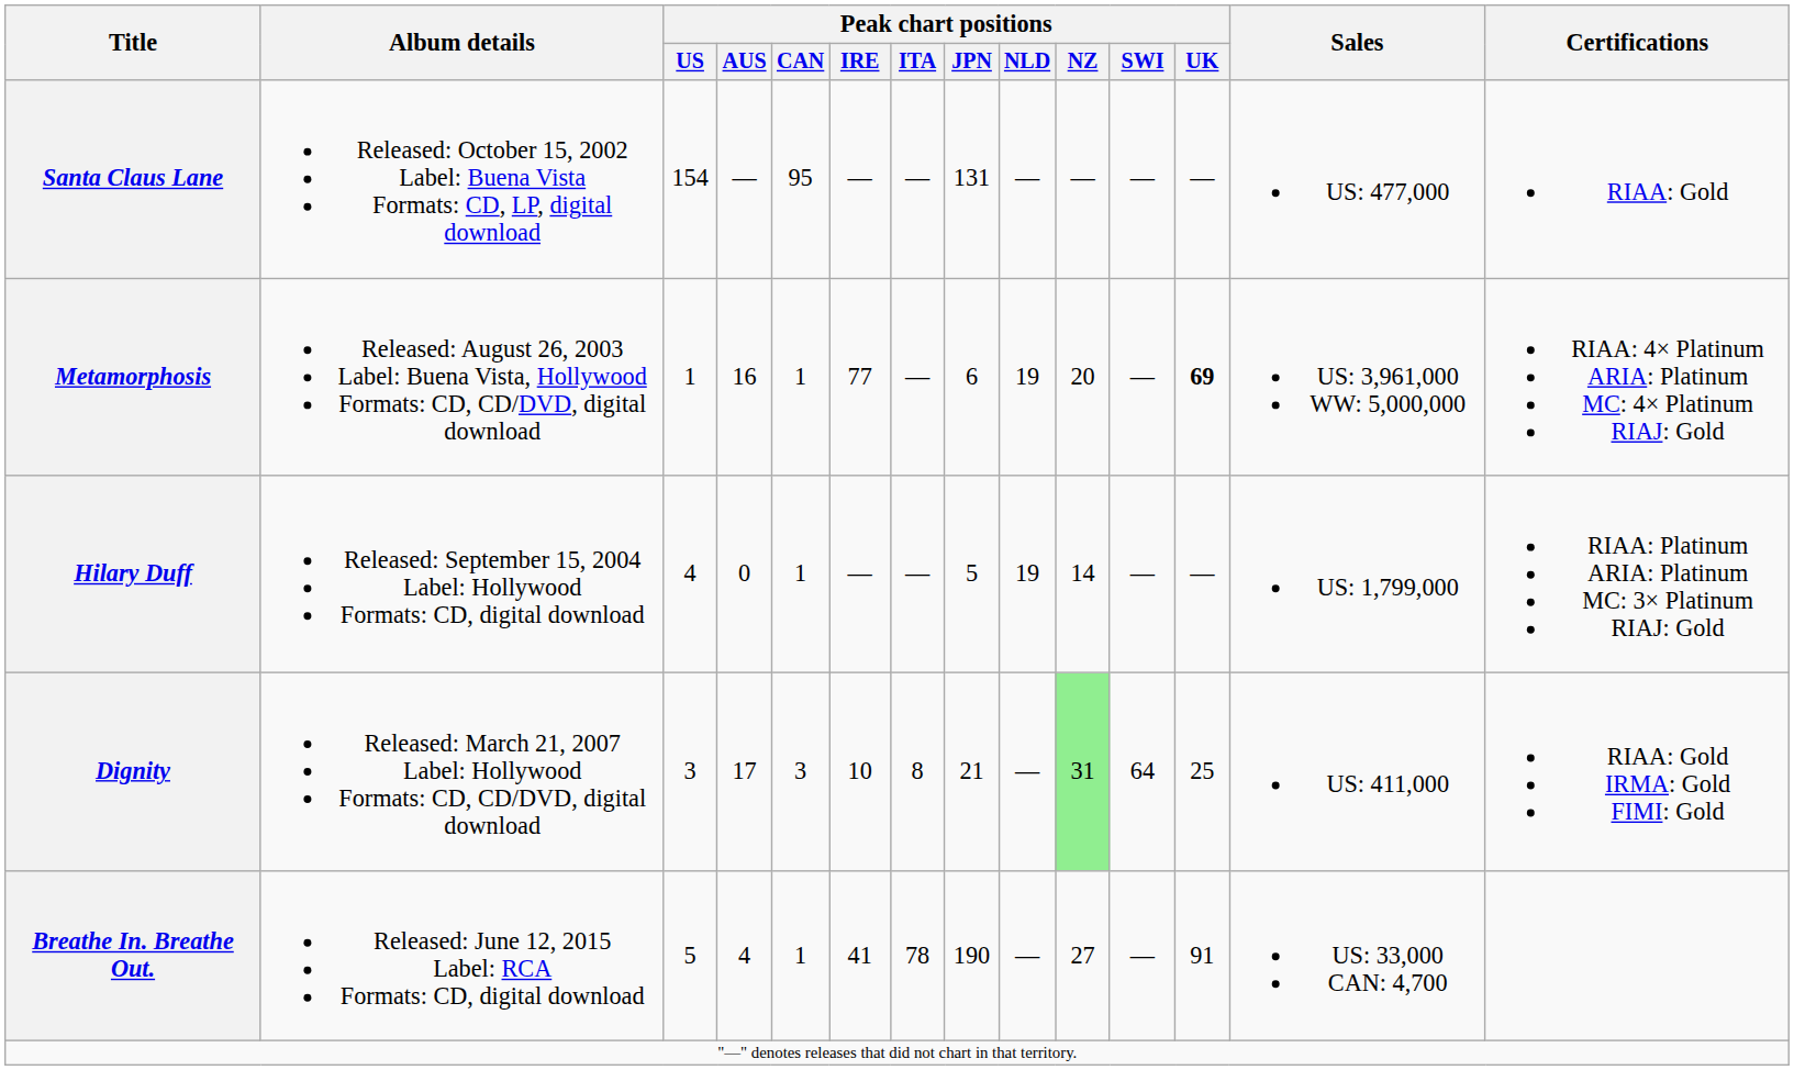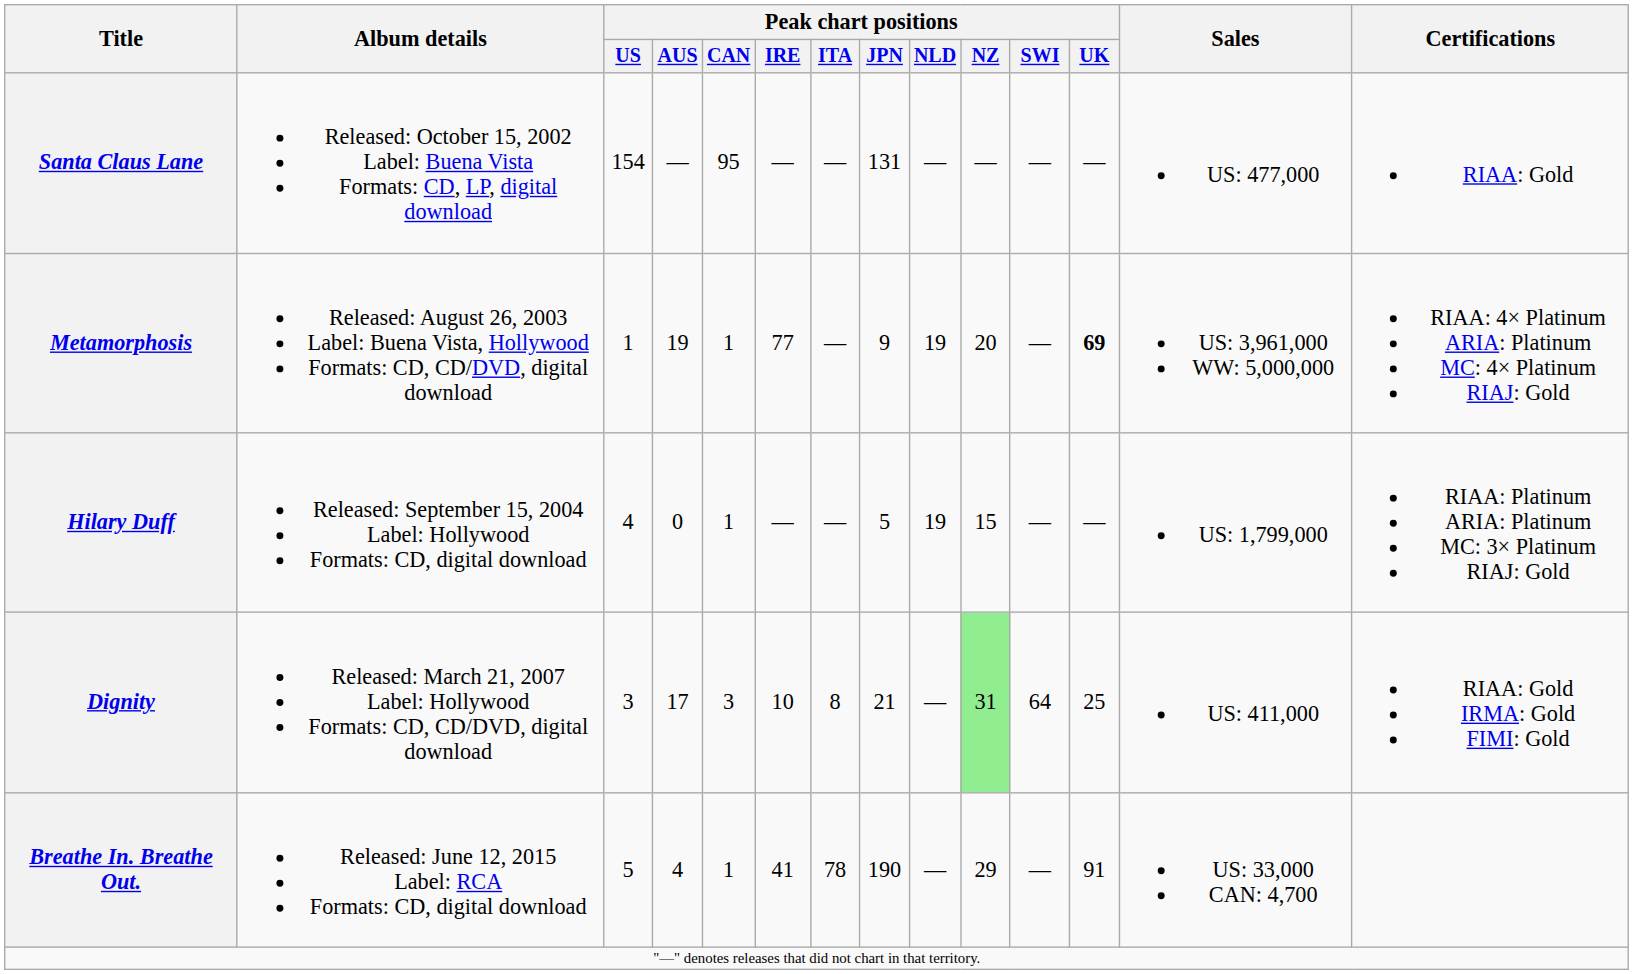 <table class="wikitable plainrowheaders" style="text-align:center;">
 <tr>
 <th scope="col" rowspan="2" style="width:10em;">Title</th>
 <th scope="col" rowspan="2" style="width:16em;">Album details</th>
 <th scope="col" colspan="10">Peak chart positions</th>
 <th scope="col" rowspan="2" style="width:10em;">Sales</th>
 <th scope="col" rowspan="2" style="width:12em;">Certifications</th>
 </tr>
 <tr>
 <th scope="col" style="width:2em;font-size:90%;"><a href='#'>US</a><br></th>
 <th scope="col" style="width:2em;font-size:90%;"><a href='#'>AUS</a><br></th>
 <th scope="col" style="width:2em;font-size:90%;"><a href='#'>CAN</a><br></th>
 <th scope="col" style="width:2.3em;font-size:90%;"><a href='#'>IRE</a><br></th>
 <th scope="col" style="width:2em;font-size:90%;"><a href='#'>ITA</a><br></th>
 <th scope="col" style="width:2em;font-size:90%;"><a href='#'>JPN</a><br></th>
 <th scope="col" style="width:2em;font-size:90%;"><a href='#'>NLD</a><br></th>
 <th scope="col" style="width:2em;font-size:90%;"><a href='#'>NZ</a><br></th>
 <th scope="col" style="width:2.5em; font-size:90%;"><a href='#'>SWI</a><br></th>
 <th scope="col" style="width:2em;font-size:90%;"><a href='#'>UK</a><br></th>
 </tr>
 <tr>
 <th scope="row"><em><a href='#'>Santa Claus Lane</a></em></th>
 <td><br><ul><li>Released: October 15, 2002</li><li>Label: <a href='#'>Buena Vista</a></li><li>Formats: <a href='#'>CD</a>, <a href='#'>LP</a>, <a href='#'>digital download</a></li></ul></td>
 <td>154</td>
 <td>—</td>
 <td>95</td>
 <td>—</td>
 <td>—</td>
 <td>131</td>
 <td>—</td>
 <td>—</td>
 <td>—</td>
 <td>—</td>
 <td><br><ul><li>US: 477,000</li></ul></td>
 <td><br><ul><li><a href='#'>RIAA</a>: Gold</li></ul></td>
 </tr>
 <tr>
 <th scope="row"><em><a href='#'>Metamorphosis</a></em></th>
 <td><br><ul><li>Released: August 26, 2003</li><li>Label: Buena Vista, <a href='#'>Hollywood</a></li><li>Formats: CD, CD/<a href='#'>DVD</a>, digital download</li></ul></td>
 <td>1</td>
-<td>16</td>
+<td>19</td>
 <td>1</td>
 <td>77</td>
 <td>—</td>
-<td>6</td>
+<td>9</td>
 <td>19</td>
 <td>20</td>
 <td>—</td>
 <td><strong>69</strong></td>
 <td><br><ul><li>US: 3,961,000</li><li>WW: 5,000,000</li></ul></td>
 <td><br><ul><li>RIAA: 4× Platinum</li><li><a href='#'>ARIA</a>: Platinum</li><li><a href='#'>MC</a>: 4× Platinum</li><li><a href='#'>RIAJ</a>: Gold</li></ul></td>
 </tr>
 <tr>
 <th scope="row"><em><a href='#'>Hilary Duff</a></em></th>
 <td><br><ul><li>Released: September 15, 2004</li><li>Label: Hollywood</li><li>Formats: CD, digital download</li></ul></td>
 <td>4</td>
 <td>0</td>
 <td>1</td>
 <td>—</td>
 <td>—</td>
 <td>5</td>
 <td>19</td>
-<td>14</td>
+<td>15</td>
 <td>—</td>
 <td>—</td>
 <td><br><ul><li>US: 1,799,000</li></ul></td>
 <td><br><ul><li>RIAA: Platinum</li><li>ARIA: Platinum</li><li>MC: 3× Platinum</li><li>RIAJ: Gold</li></ul></td>
 </tr>
 <tr>
 <th scope="row"><em><a href='#'>Dignity</a></em></th>
 <td><br><ul><li>Released: March 21, 2007</li><li>Label: Hollywood</li><li>Formats: CD, CD/DVD, digital download</li></ul></td>
 <td>3</td>
 <td>17</td>
 <td>3</td>
 <td>10</td>
 <td>8</td>
 <td>21</td>
 <td>—</td>
 <td style="background: lightgreen;">31</td>
 <td>64</td>
 <td>25</td>
 <td><br><ul><li>US: 411,000</li></ul></td>
 <td><br><ul><li>RIAA: Gold</li><li><a href='#'>IRMA</a>: Gold</li><li><a href='#'>FIMI</a>: Gold</li></ul></td>
 </tr>
 <tr>
 <th scope="row"><em><a href='#'>Breathe In. Breathe Out.</a></em></th>
 <td><br><ul><li>Released: June 12, 2015</li><li>Label: <a href='#'>RCA</a></li><li>Formats: CD, digital download</li></ul></td>
 <td>5</td>
 <td>4</td>
 <td>1</td>
 <td>41</td>
 <td>78</td>
 <td>190</td>
 <td>—</td>
-<td>27</td>
+<td>29</td>
 <td>—</td>
 <td>91</td>
 <td><br><ul><li>US: 33,000</li><li>CAN: 4,700</li></ul></td>
 <td></td>
 </tr>
 <tr>
 <td colspan="14" style="text-align:center; font-size:8pt;">"—" denotes releases that did not chart in that territory.</td>
 </tr>
 </table>
